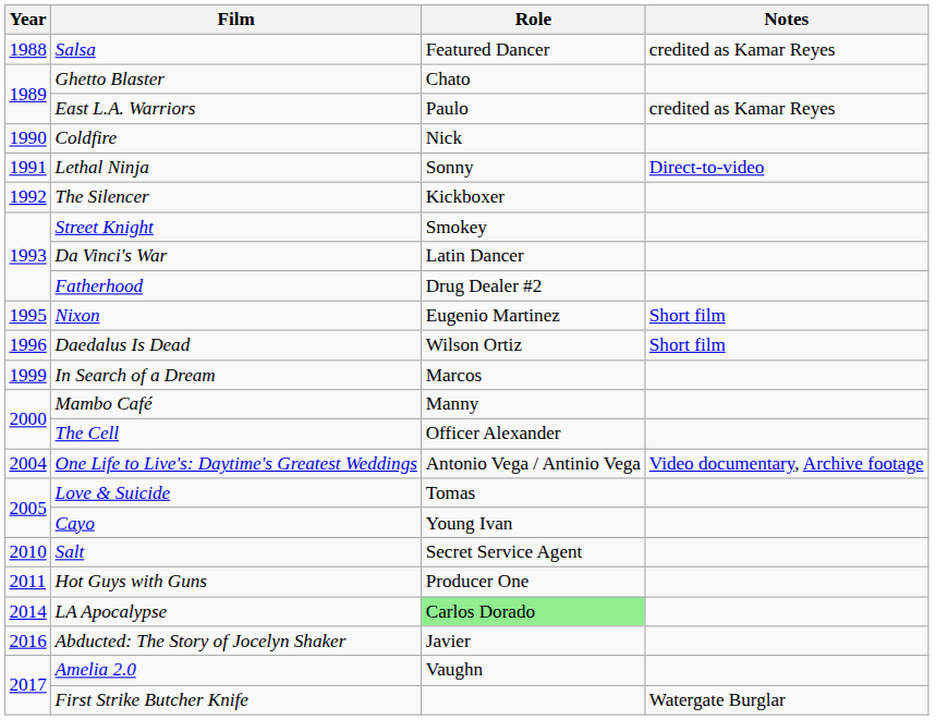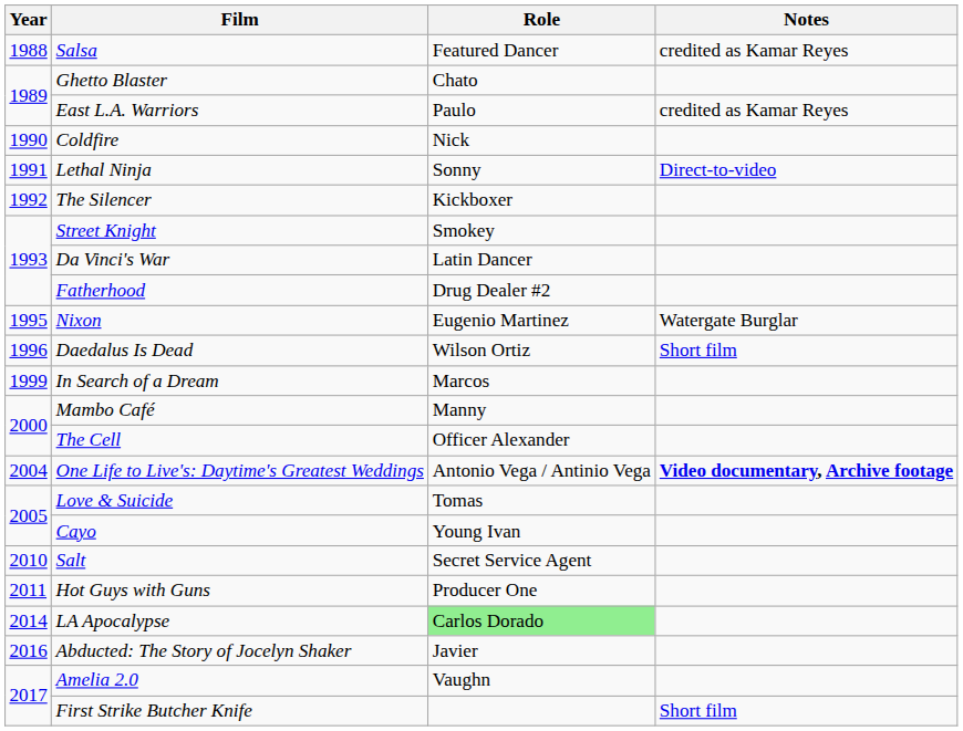 <table class="wikitable sortable">
 <tr>
 <th>Year</th>
 <th>Film</th>
 <th>Role</th>
 <th class="unsortable">Notes</th>
 </tr>
 <tr>
 <td><a href='#'>1988</a></td>
 <td><em><a href='#'>Salsa</a></em></td>
 <td>Featured Dancer</td>
 <td>credited as Kamar Reyes</td>
 </tr>
 <tr>
 <td rowspan="2"><a href='#'>1989</a></td>
 <td><em>Ghetto Blaster</em></td>
 <td>Chato</td>
 <td></td>
 </tr>
 <tr>
 <td><em>East L.A. Warriors</em></td>
 <td>Paulo</td>
 <td>credited as Kamar Reyes</td>
 </tr>
 <tr>
 <td><a href='#'>1990</a></td>
 <td><em>Coldfire</em></td>
 <td>Nick</td>
 <td></td>
 </tr>
 <tr>
 <td><a href='#'>1991</a></td>
 <td><em>Lethal Ninja</em></td>
 <td>Sonny</td>
 <td><a href='#'>Direct-to-video</a></td>
 </tr>
 <tr>
 <td><a href='#'>1992</a></td>
 <td><em>The Silencer</em></td>
 <td>Kickboxer</td>
 <td></td>
 </tr>
 <tr>
 <td rowspan="3"><a href='#'>1993</a></td>
 <td><em><a href='#'>Street Knight</a></em></td>
 <td>Smokey</td>
 <td></td>
 </tr>
 <tr>
 <td><em>Da Vinci's War</em></td>
 <td>Latin Dancer</td>
 <td></td>
 </tr>
 <tr>
 <td><em><a href='#'>Fatherhood</a></em></td>
 <td>Drug Dealer #2</td>
 <td></td>
 </tr>
 <tr>
 <td><a href='#'>1995</a></td>
 <td><em><a href='#'>Nixon</a></em></td>
 <td>Eugenio Martinez</td>
-<td><a href='#'>Short film</a></td>
+<td>Watergate Burglar</td>
 </tr>
 <tr>
 <td><a href='#'>1996</a></td>
 <td><em>Daedalus Is Dead</em></td>
 <td>Wilson Ortiz</td>
 <td><a href='#'>Short film</a></td>
 </tr>
 <tr>
 <td><a href='#'>1999</a></td>
 <td><em>In Search of a Dream</em></td>
 <td>Marcos</td>
 <td></td>
 </tr>
 <tr>
 <td rowspan="2"><a href='#'>2000</a></td>
 <td><em>Mambo Café</em></td>
 <td>Manny</td>
 <td></td>
 </tr>
 <tr>
 <td><em><a href='#'>The Cell</a></em></td>
 <td>Officer Alexander</td>
 <td></td>
 </tr>
 <tr>
 <td><a href='#'>2004</a></td>
 <td><em><a href='#'>One Life to Live's: Daytime's Greatest Weddings</a></em></td>
 <td>Antonio Vega / Antinio Vega</td>
-<td><a href='#'>Video documentary</a>, <a href='#'>Archive footage</a></td>
+<td><strong><a href='#'>Video documentary</a>, <a href='#'>Archive footage</a></strong></td>
 </tr>
 <tr>
 <td rowspan="2"><a href='#'>2005</a></td>
 <td><em><a href='#'>Love & Suicide</a></em></td>
 <td>Tomas</td>
 <td></td>
 </tr>
 <tr>
 <td><em><a href='#'>Cayo</a></em></td>
 <td>Young Ivan</td>
 <td></td>
 </tr>
 <tr>
 <td><a href='#'>2010</a></td>
 <td><em><a href='#'>Salt</a></em></td>
 <td>Secret Service Agent</td>
 <td></td>
 </tr>
 <tr>
 <td><a href='#'>2011</a></td>
 <td><em>Hot Guys with Guns</em></td>
 <td>Producer One</td>
 <td></td>
 </tr>
 <tr>
 <td><a href='#'>2014</a></td>
 <td><em>LA Apocalypse</em></td>
 <td style="background: lightgreen;">Carlos Dorado</td>
 <td></td>
 </tr>
 <tr>
 <td><a href='#'>2016</a></td>
 <td><em>Abducted: The Story of Jocelyn Shaker</em></td>
 <td>Javier</td>
 <td></td>
 </tr>
 <tr>
 <td rowspan="2"><a href='#'>2017</a></td>
 <td><em><a href='#'>Amelia 2.0</a></em></td>
 <td>Vaughn</td>
 <td></td>
 </tr>
 <tr>
 <td><em>First Strike Butcher Knife</em></td>
 <td></td>
-<td>Watergate Burglar</td>
+<td><a href='#'>Short film</a></td>
 </tr>
 </table>
